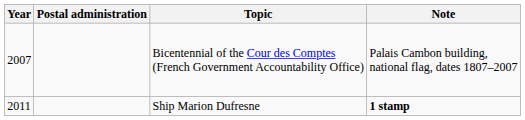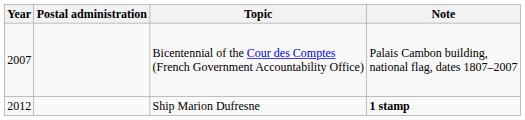 <table class="wikitable">
 <tr>
 <th>Year</th>
 <th>Postal administration</th>
 <th>Topic</th>
 <th>Note</th>
 </tr>
 <tr>
 <td>2007</td>
 <td> <br>  <br>  <br>  <br>  <br></td>
 <td>Bicentennial of the <a href='#'>Cour des Comptes</a> <br>(French Government Accountability Office)</td>
 <td>Palais Cambon building,<br>national flag, dates 1807–2007</td>
 </tr>
 <tr>
-<td>2011</td>
+<td>2012</td>
 <td></td>
 <td>Ship Marion Dufresne</td>
 <td><strong>1 stamp</strong></td>
 </tr>
 </table>
